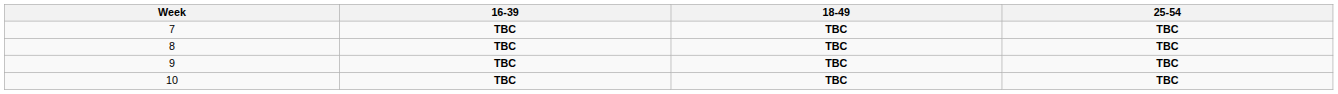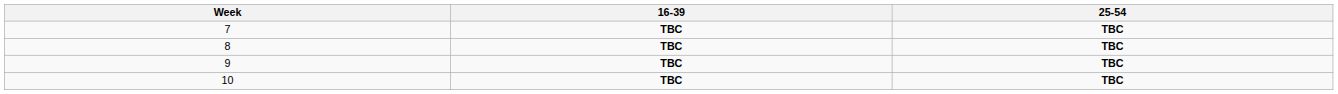 <table class="wikitable" style="width:100%;">
 <tr>
 <th>Week</th>
 <th>16-39</th>
-<th>18-49</th>
 <th>25-54</th>
 </tr>
 <tr>
 <td colspan="1" align=center>7</td>
-<td colspan="1" align=center><strong>TBC</strong></td>
 <td colspan="1" align=center><strong>TBC</strong></td>
 <td colspan="1" align=center><strong>TBC</strong></td>
 </tr>
 <tr>
 <td colspan="1" align=center>8</td>
 <td colspan="1" align=center><strong>TBC</strong></td>
 <td colspan="1" align=center><strong>TBC</strong></td>
-<td colspan="1" align=center><strong>TBC</strong></td>
 </tr>
 <tr>
 <td colspan="1" align=center>9</td>
-<td colspan="1" align=center><strong>TBC</strong></td>
 <td colspan="1" align=center><strong>TBC</strong></td>
 <td colspan="1" align=center><strong>TBC</strong></td>
 </tr>
 <tr>
 <td colspan="1" align=center>10</td>
 <td colspan="1" align=center><strong>TBC</strong></td>
 <td colspan="1" align=center><strong>TBC</strong></td>
-<td colspan="1" align=center><strong>TBC</strong></td>
 </tr>
 </table>
